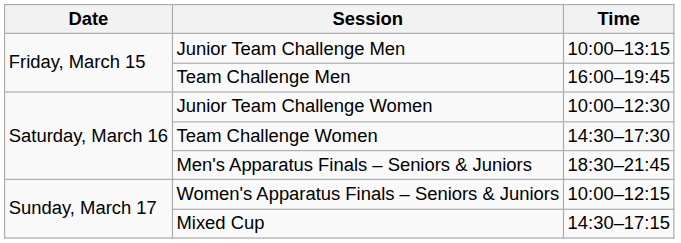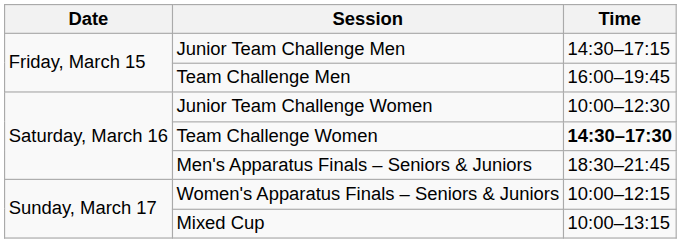 <table class="wikitable">
 <tr>
 <th>Date</th>
 <th>Session</th>
 <th>Time</th>
 </tr>
 <tr>
 <td rowspan=2>Friday, March 15</td>
 <td>Junior Team Challenge Men</td>
-<td>10:00–13:15</td>
+<td>14:30–17:15</td>
 </tr>
 <tr>
 <td>Team Challenge Men</td>
 <td>16:00–19:45</td>
 </tr>
 <tr>
 <td rowspan=3>Saturday, March 16</td>
 <td>Junior Team Challenge Women</td>
 <td>10:00–12:30</td>
 </tr>
 <tr>
 <td>Team Challenge Women</td>
-<td>14:30–17:30</td>
+<td><strong>14:30–17:30</strong></td>
 </tr>
 <tr>
 <td>Men's Apparatus Finals – Seniors & Juniors</td>
 <td>18:30–21:45</td>
 </tr>
 <tr>
 <td rowspan=2>Sunday, March 17</td>
 <td>Women's Apparatus Finals – Seniors & Juniors</td>
 <td>10:00–12:15</td>
 </tr>
 <tr>
 <td>Mixed Cup</td>
-<td>14:30–17:15</td>
+<td>10:00–13:15</td>
 </tr>
 </table>
